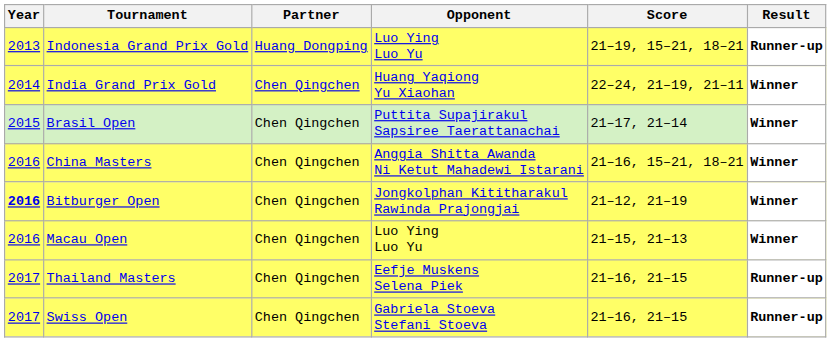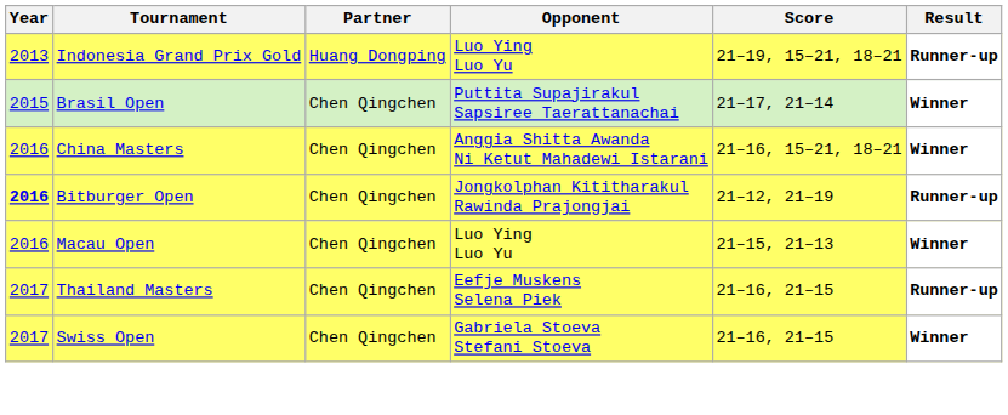 <table class="sortable wikitable" style="font-size: 90%">
 <tr>
 <th>Year</th>
 <th>Tournament</th>
 <th>Partner</th>
 <th>Opponent</th>
 <th>Score</th>
 <th>Result</th>
 </tr>
 <tr style="background:#FFFF67">
 <td align="center"><a href='#'>2013</a></td>
 <td align="left"><a href='#'>Indonesia Grand Prix Gold</a></td>
 <td align="left"> <a href='#'>Huang Dongping</a></td>
 <td align="left"> <a href='#'>Luo Ying</a> <br>  <a href='#'>Luo Yu</a></td>
 <td align="left">21–19, 15–21, 18–21</td>
 <td style="text-align:left; background:white"> <strong>Runner-up</strong></td>
-</tr>
-<tr style="background:#FFFF67">
-<td align="center"><a href='#'>2014</a></td>
-<td align="left"><a href='#'>India Grand Prix Gold</a></td>
-<td align="left"> <a href='#'>Chen Qingchen</a></td>
-<td align="left"> <a href='#'>Huang Yaqiong</a> <br>  <a href='#'>Yu Xiaohan</a></td>
-<td align="left">22–24, 21–19, 21–11</td>
-<td style="text-align:left; background:white"> <strong>Winner</strong></td>
 </tr>
 <tr style="background:#D4F1C5">
 <td align="center"><a href='#'>2015</a></td>
 <td align="left"><a href='#'>Brasil Open</a></td>
 <td align="left"> Chen Qingchen</td>
 <td align="left"> <a href='#'>Puttita Supajirakul</a> <br>  <a href='#'>Sapsiree Taerattanachai</a></td>
 <td align="left">21–17, 21–14</td>
 <td style="text-align:left; background:white"> <strong>Winner</strong></td>
 </tr>
 <tr style="background:#FFFF67">
 <td align="center"><a href='#'>2016</a></td>
 <td align="left"><a href='#'>China Masters</a></td>
 <td align="left"> Chen Qingchen</td>
 <td align="left"> <a href='#'>Anggia Shitta Awanda</a> <br>  <a href='#'>Ni Ketut Mahadewi Istarani</a></td>
 <td align="left">21–16, 15–21, 18–21</td>
 <td style="text-align:left; background:white"> <strong>Winner</strong></td>
 </tr>
 <tr style="background:#FFFF67">
 <td align="center"><strong><a href='#'>2016</a></strong></td>
 <td align="left"><a href='#'>Bitburger Open</a></td>
 <td align="left"> Chen Qingchen</td>
 <td align="left"> <a href='#'>Jongkolphan Kititharakul</a> <br>  <a href='#'>Rawinda Prajongjai</a></td>
 <td align="left">21–12, 21–19</td>
-<td style="text-align:left; background:white"> <strong>Winner</strong></td>
+<td style="text-align:left; background:white"> <strong>Runner-up</strong></td>
 </tr>
 <tr style="background:#FFFF67">
 <td align="center"><a href='#'>2016</a></td>
 <td align="left"><a href='#'>Macau Open</a></td>
 <td align="left"> Chen Qingchen</td>
 <td align="left"> Luo Ying <br>  Luo Yu</td>
 <td align="left">21–15, 21–13</td>
 <td style="text-align:left; background:white"> <strong>Winner</strong></td>
 </tr>
 <tr style="background:#FFFF67">
 <td align="center"><a href='#'>2017</a></td>
 <td align="left"><a href='#'>Thailand Masters</a></td>
 <td align="left"> Chen Qingchen</td>
 <td align="left"> <a href='#'>Eefje Muskens</a> <br>  <a href='#'>Selena Piek</a></td>
 <td align="left">21–16, 21–15</td>
 <td style="text-align:left; background:white"> <strong>Runner-up</strong></td>
 </tr>
 <tr style="background:#FFFF67">
 <td align="center"><a href='#'>2017</a></td>
 <td align="left"><a href='#'>Swiss Open</a></td>
 <td align="left"> Chen Qingchen</td>
 <td align="left"> <a href='#'>Gabriela Stoeva</a> <br>  <a href='#'>Stefani Stoeva</a></td>
 <td align="left">21–16, 21–15</td>
-<td style="text-align:left; background:white"> <strong>Runner-up</strong></td>
+<td style="text-align:left; background:white"> <strong>Winner</strong></td>
 </tr>
 </table>
